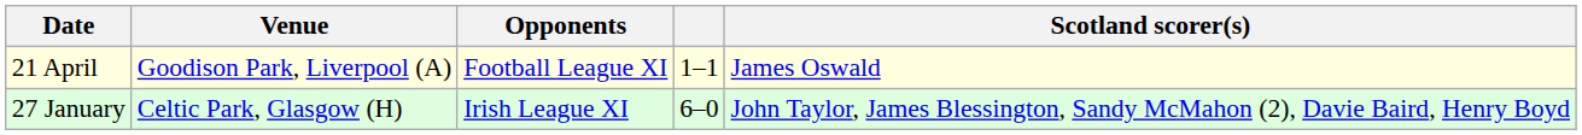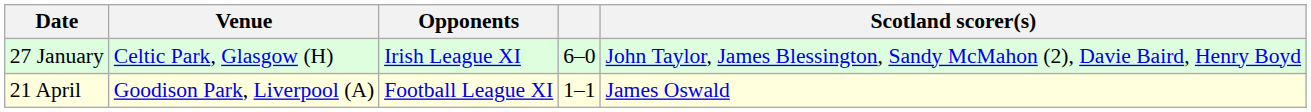 <table class="wikitable">
 <tr>
 <th>Date</th>
 <th>Venue</th>
 <th>Opponents</th>
 <th></th>
 <th>Scotland scorer(s)</th>
 </tr>
+<tr bgcolor=#ddffdd>
+<td>27 January</td>
+<td><a href='#'>Celtic Park</a>, <a href='#'>Glasgow</a> (H)</td>
+<td> <a href='#'>Irish League XI</a></td>
+<td align=center>6–0</td>
+<td><a href='#'>John Taylor</a>, <a href='#'>James Blessington</a>, <a href='#'>Sandy McMahon</a> (2), <a href='#'>Davie Baird</a>, <a href='#'>Henry Boyd</a></td>
+</tr>
 <tr bgcolor=#ffffdd>
 <td>21 April</td>
 <td><a href='#'>Goodison Park</a>, <a href='#'>Liverpool</a> (A)</td>
 <td> <a href='#'>Football League XI</a></td>
 <td align=center>1–1</td>
 <td><a href='#'>James Oswald</a></td>
 </tr>
-<tr bgcolor=#ddffdd>
-<td>27 January</td>
-<td><a href='#'>Celtic Park</a>, <a href='#'>Glasgow</a> (H)</td>
-<td> <a href='#'>Irish League XI</a></td>
-<td align=center>6–0</td>
-<td><a href='#'>John Taylor</a>, <a href='#'>James Blessington</a>, <a href='#'>Sandy McMahon</a> (2), <a href='#'>Davie Baird</a>, <a href='#'>Henry Boyd</a></td>
-</tr>
 </table>
